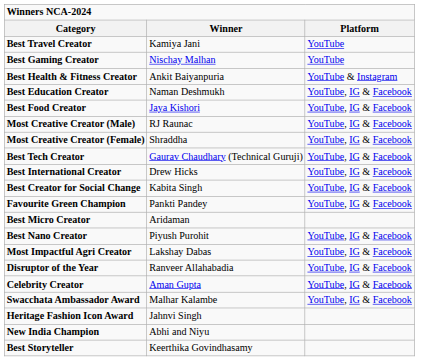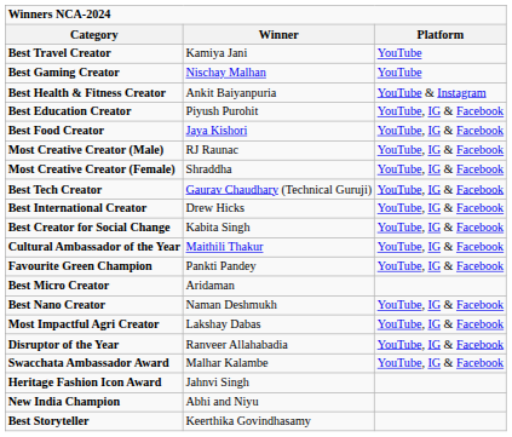 <table class="wikitable">
 <tr>
 <td colspan="3"><strong>Winners NCA-2024</strong></td>
 </tr>
 <tr>
 <th>Category</th>
 <th>Winner</th>
 <th>Platform</th>
 </tr>
 <tr>
 <td><strong>Best Travel Creator</strong></td>
 <td>Kamiya Jani</td>
 <td><a href='#'>YouTube</a></td>
 </tr>
 <tr>
 <td><strong>Best Gaming Creator</strong></td>
 <td><a href='#'>Nischay Malhan</a></td>
 <td><a href='#'>YouTube</a></td>
 </tr>
 <tr>
 <td><strong>Best Health & Fitness Creator</strong></td>
 <td>Ankit Baiyanpuria</td>
 <td><a href='#'>YouTube</a> & <a href='#'>Instagram</a></td>
 </tr>
 <tr>
 <td><strong>Best Education Creator</strong></td>
-<td>Naman Deshmukh</td>
+<td>Piyush Purohit</td>
 <td><a href='#'>YouTube</a>, <a href='#'>IG</a> & <a href='#'>Facebook</a></td>
 </tr>
 <tr>
 <td><strong>Best Food Creator</strong></td>
 <td><a href='#'>Jaya Kishori</a></td>
 <td><a href='#'>YouTube</a>, <a href='#'>IG</a> & <a href='#'>Facebook</a></td>
 </tr>
 <tr>
 <td><strong>Most Creative Creator (Male)</strong></td>
 <td>RJ Raunac</td>
 <td><a href='#'>YouTube</a>, <a href='#'>IG</a> & <a href='#'>Facebook</a></td>
 </tr>
 <tr>
 <td><strong>Most Creative Creator (Female)</strong></td>
 <td>Shraddha</td>
 <td><a href='#'>YouTube</a>, <a href='#'>IG</a> & <a href='#'>Facebook</a></td>
 </tr>
 <tr>
 <td><strong>Best Tech Creator</strong></td>
 <td><a href='#'>Gaurav Chaudhary</a> (Technical Guruji)</td>
 <td><a href='#'>YouTube</a>, <a href='#'>IG</a> & <a href='#'>Facebook</a></td>
 </tr>
 <tr>
 <td><strong>Best International Creator</strong></td>
 <td>Drew Hicks</td>
 <td><a href='#'>YouTube</a>, <a href='#'>IG</a> & <a href='#'>Facebook</a></td>
 </tr>
 <tr>
 <td><strong>Best Creator for Social Change</strong></td>
 <td>Kabita Singh</td>
 <td><a href='#'>YouTube</a>, <a href='#'>IG</a> & <a href='#'>Facebook</a></td>
 </tr>
 <tr>
+<td><strong>Cultural Ambassador of the Year</strong></td>
+<td><a href='#'>Maithili Thakur</a></td>
+<td><a href='#'>YouTube</a>, <a href='#'>IG</a> & <a href='#'>Facebook</a></td>
+</tr>
+<tr>
 <td><strong>Favourite Green Champion</strong></td>
 <td>Pankti Pandey</td>
 <td><a href='#'>YouTube</a>, <a href='#'>IG</a> & <a href='#'>Facebook</a></td>
 </tr>
 <tr>
 <td><strong>Best Micro Creator</strong></td>
 <td>Aridaman</td>
 <td></td>
 </tr>
 <tr>
 <td><strong>Best Nano Creator</strong></td>
-<td>Piyush Purohit</td>
+<td>Naman Deshmukh</td>
 <td><a href='#'>YouTube</a>, <a href='#'>IG</a> & <a href='#'>Facebook</a></td>
 </tr>
 <tr>
 <td><strong>Most Impactful Agri Creator</strong></td>
 <td>Lakshay Dabas</td>
 <td><a href='#'>YouTube</a>, <a href='#'>IG</a> & <a href='#'>Facebook</a></td>
 </tr>
 <tr>
 <td><strong>Disruptor of the Year</strong></td>
 <td>Ranveer Allahabadia</td>
-<td><a href='#'>YouTube</a>, <a href='#'>IG</a> & <a href='#'>Facebook</a></td>
-</tr>
-<tr>
-<td><strong>Celebrity Creator</strong></td>
-<td><a href='#'>Aman Gupta</a></td>
 <td><a href='#'>YouTube</a>, <a href='#'>IG</a> & <a href='#'>Facebook</a></td>
 </tr>
 <tr>
 <td><strong>Swacchata Ambassador Award</strong></td>
 <td>Malhar Kalambe</td>
 <td><a href='#'>YouTube</a>, <a href='#'>IG</a> & <a href='#'>Facebook</a></td>
 </tr>
 <tr>
 <td><strong>Heritage Fashion Icon Award</strong></td>
 <td>Jahnvi Singh</td>
 <td></td>
 </tr>
 <tr>
 <td><strong>New India Champion</strong></td>
 <td>Abhi and Niyu</td>
 <td></td>
 </tr>
 <tr>
 <td><strong>Best Storyteller</strong></td>
 <td>Keerthika Govindhasamy</td>
 <td></td>
 </tr>
 </table>
